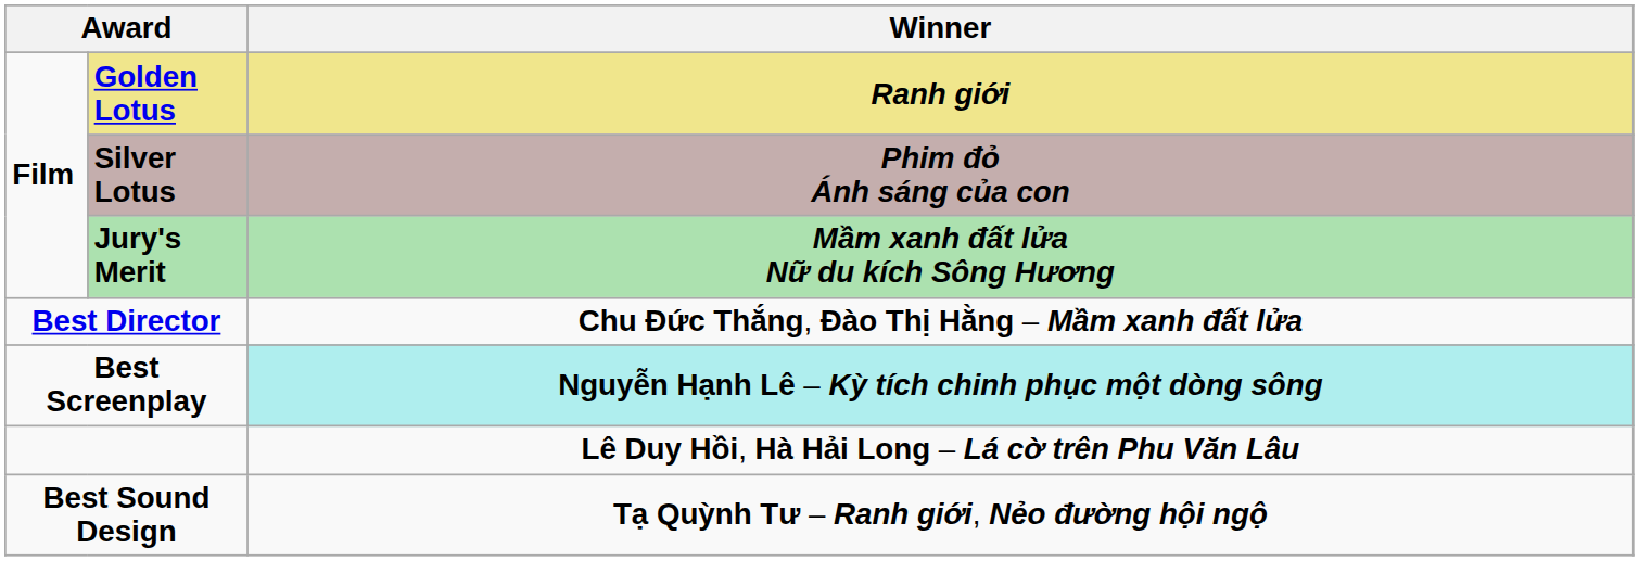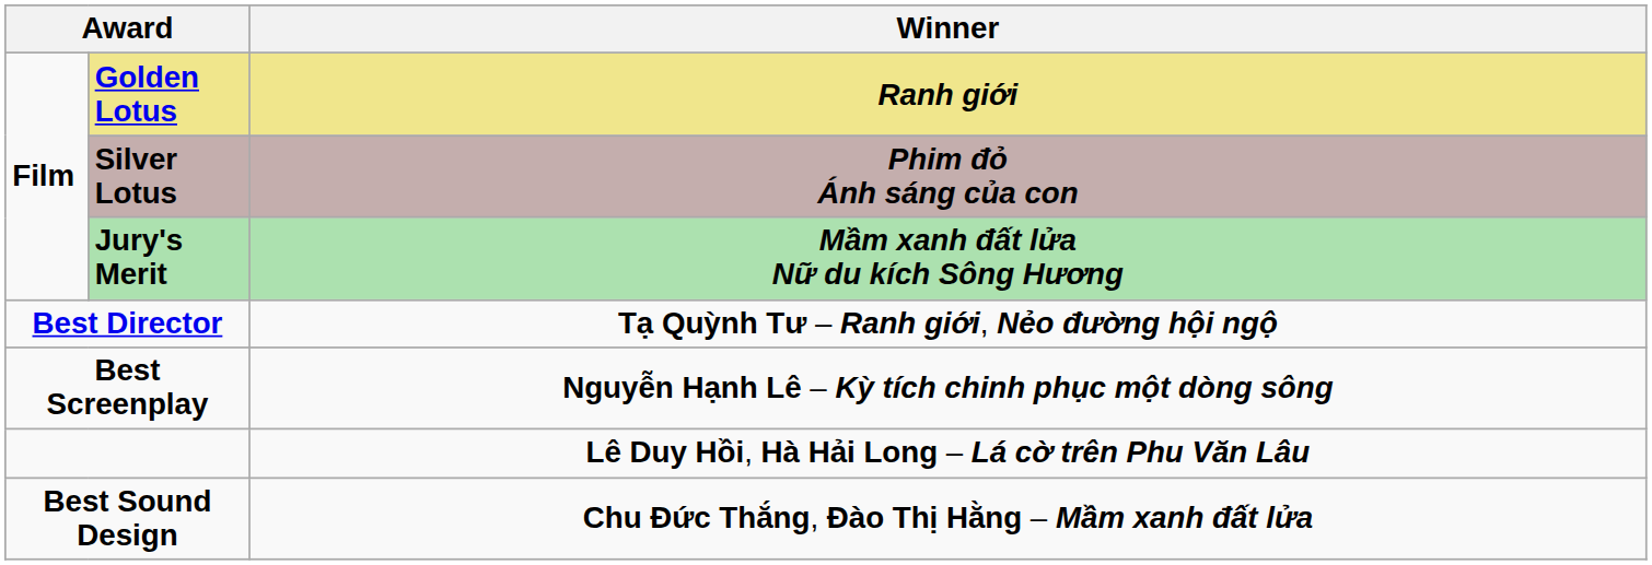 <table class=wikitable>
 <tr>
 <th width="12%" colspan="2">Award</th>
 <th width="76%">Winner</th>
 </tr>
 <tr>
 <td rowspan="3"><strong>Film</strong></td>
 <td style="background:#F0E68C"><strong><a href='#'>Golden Lotus</a></strong></td>
 <td style="background:#F0E68C" align=center><strong><em>Ranh giới</em></strong></td>
 </tr>
 <tr>
 <td style="background:#C4AEAD"><strong>Silver Lotus</strong></td>
 <td style="background:#C4AEAD" align=center><strong><em>Phim đỏ</em></strong><br><strong><em>Ánh sáng của con</em></strong></td>
 </tr>
 <tr>
 <td style="background:#ACE1AF"><strong>Jury's Merit</strong></td>
 <td style="background:#ACE1AF" align=center><strong><em>Mầm xanh đất lửa</em></strong><br><strong><em>Nữ du kích Sông Hương</em></strong></td>
 </tr>
 <tr>
 <td colspan="2" align=center><strong><a href='#'>Best Director</a></strong></td>
-<td align=center><strong>Chu Đức Thắng</strong>, <strong>Đào Thị Hằng</strong> – <strong><em>Mầm xanh đất lửa</em></strong></td>
+<td align=center><strong>Tạ Quỳnh Tư</strong> – <strong><em>Ranh giới</em></strong>, <strong><em>Nẻo đường hội ngộ</em></strong></td>
 </tr>
 <tr>
 <td colspan="2" align=center><strong>Best Screenplay</strong></td>
-<td align=center style="background: paleturquoise;"><strong>Nguyễn Hạnh Lê</strong> – <strong><em>Kỳ tích chinh phục một dòng sông</em></strong></td>
+<td align=center><strong>Nguyễn Hạnh Lê</strong> – <strong><em>Kỳ tích chinh phục một dòng sông</em></strong></td>
 </tr>
 <tr>
 <td colspan="2" align=center><strong></strong></td>
 <td align=center><strong>Lê Duy Hồi</strong>, <strong>Hà Hải Long</strong> – <strong><em>Lá cờ trên Phu Văn Lâu</em></strong></td>
 </tr>
 <tr>
 <td colspan="2" align=center><strong>Best Sound Design</strong></td>
-<td align=center><strong>Tạ Quỳnh Tư</strong> – <strong><em>Ranh giới</em></strong>, <strong><em>Nẻo đường hội ngộ</em></strong></td>
+<td align=center><strong>Chu Đức Thắng</strong>, <strong>Đào Thị Hằng</strong> – <strong><em>Mầm xanh đất lửa</em></strong></td>
 </tr>
 </table>
